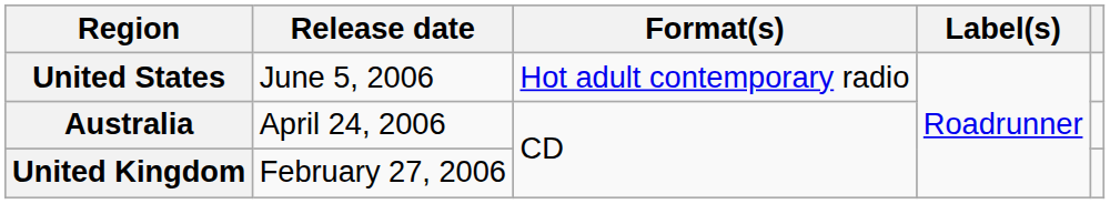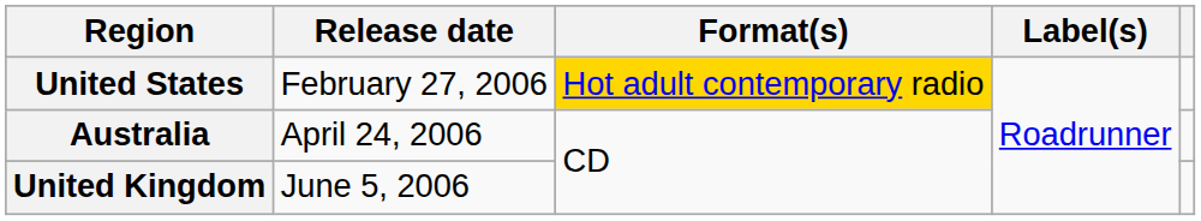 <table class="wikitable plainrowheaders">
 <tr>
 <th>Region</th>
 <th>Release date</th>
 <th>Format(s)</th>
 <th>Label(s)</th>
 <th></th>
 </tr>
 <tr>
 <th scope="row">United States</th>
-<td>June 5, 2006</td>
-<td><a href='#'>Hot adult contemporary</a> radio</td>
+<td>February 27, 2006</td>
+<td style="background: gold;"><a href='#'>Hot adult contemporary</a> radio</td>
 <td rowspan="4"><a href='#'>Roadrunner</a></td>
 <td></td>
 </tr>
 <tr>
 <th scope="row">Australia</th>
 <td>April 24, 2006</td>
 <td rowspan="2">CD</td>
 <td></td>
 </tr>
 <tr>
 <th scope="row">United Kingdom</th>
-<td>February 27, 2006</td>
+<td>June 5, 2006</td>
 <td></td>
 </tr>
 </table>
